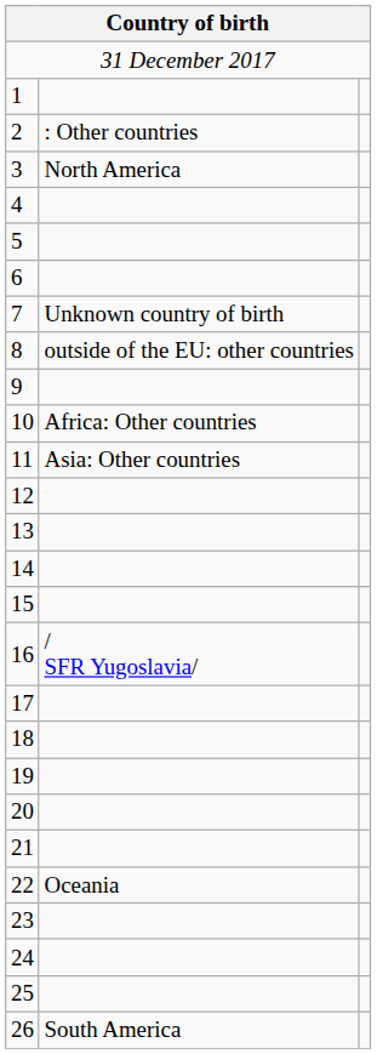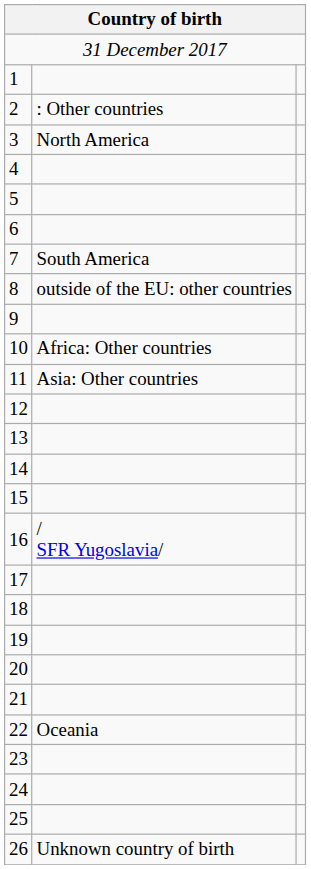 <table class="wikitable collapsible collapsed">
 <tr>
 <th colspan=3>Country of birth</th>
 </tr>
 <tr>
 <td colspan=3 style="text-align:center;"><em>31 December 2017</em></td>
 </tr>
 <tr>
 <td>1</td>
 <td></td>
 <td align=right></td>
 </tr>
 <tr>
 <td>2</td>
 <td>: Other countries</td>
 <td align=right></td>
 </tr>
 <tr>
 <td>3</td>
 <td>North America</td>
 <td align=right></td>
 </tr>
 <tr>
 <td>4</td>
 <td></td>
 <td align=right></td>
 </tr>
 <tr>
 <td>5</td>
 <td></td>
 <td align=right></td>
 </tr>
 <tr>
 <td>6</td>
 <td></td>
 <td align=right></td>
 </tr>
 <tr>
 <td>7</td>
-<td>Unknown country of birth</td>
+<td>South America</td>
 <td align=right></td>
 </tr>
 <tr>
 <td>8</td>
 <td> outside of the EU: other countries</td>
 <td align=right></td>
 </tr>
 <tr>
 <td>9</td>
 <td></td>
 <td align=right></td>
 </tr>
 <tr>
 <td>10</td>
 <td>Africa: Other countries</td>
 <td align=right></td>
 </tr>
 <tr>
 <td>11</td>
 <td>Asia: Other countries</td>
 <td align=right></td>
 </tr>
 <tr>
 <td>12</td>
 <td></td>
 <td align=right></td>
 </tr>
 <tr>
 <td>13</td>
 <td></td>
 <td align=right></td>
 </tr>
 <tr>
 <td>14</td>
 <td></td>
 <td align=right></td>
 </tr>
 <tr>
 <td>15</td>
 <td></td>
 <td align=right></td>
 </tr>
 <tr>
 <td>16</td>
 <td>/<br><a href='#'>SFR Yugoslavia</a>/</td>
 <td align=right></td>
 </tr>
 <tr>
 <td>17</td>
 <td></td>
 <td align=right></td>
 </tr>
 <tr>
 <td>18</td>
 <td></td>
 <td align=right></td>
 </tr>
 <tr>
 <td>19</td>
 <td></td>
 <td align=right></td>
 </tr>
 <tr>
 <td>20</td>
 <td></td>
 <td align=right></td>
 </tr>
 <tr>
 <td>21</td>
 <td></td>
 <td align=right></td>
 </tr>
 <tr>
 <td>22</td>
 <td>Oceania</td>
 <td align=right></td>
 </tr>
 <tr>
 <td>23</td>
 <td></td>
 <td align=right></td>
 </tr>
 <tr>
 <td>24</td>
 <td></td>
 <td align=right></td>
 </tr>
 <tr>
 <td>25</td>
 <td></td>
 <td align=right></td>
 </tr>
 <tr>
 <td>26</td>
-<td>South America</td>
+<td>Unknown country of birth</td>
 <td align=right></td>
 </tr>
 </table>
